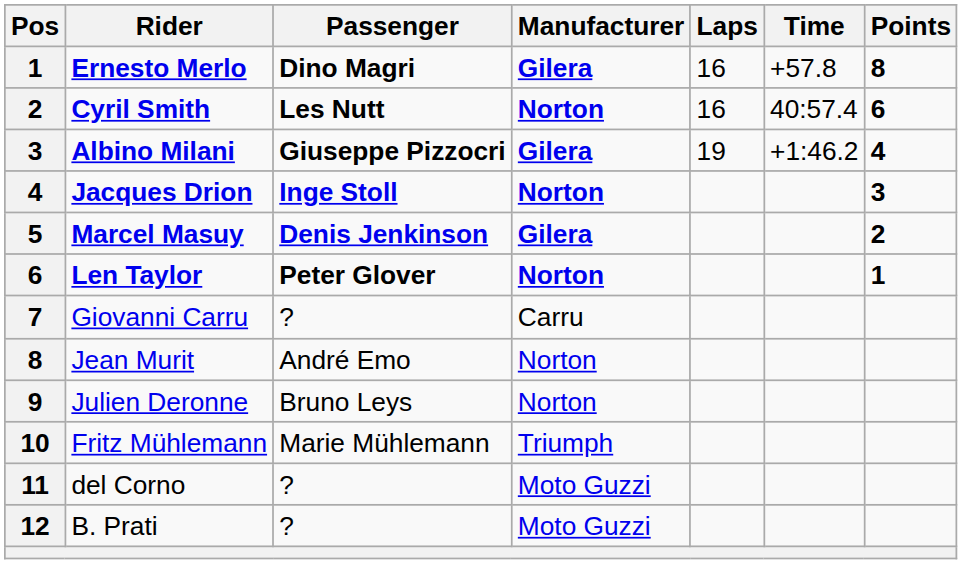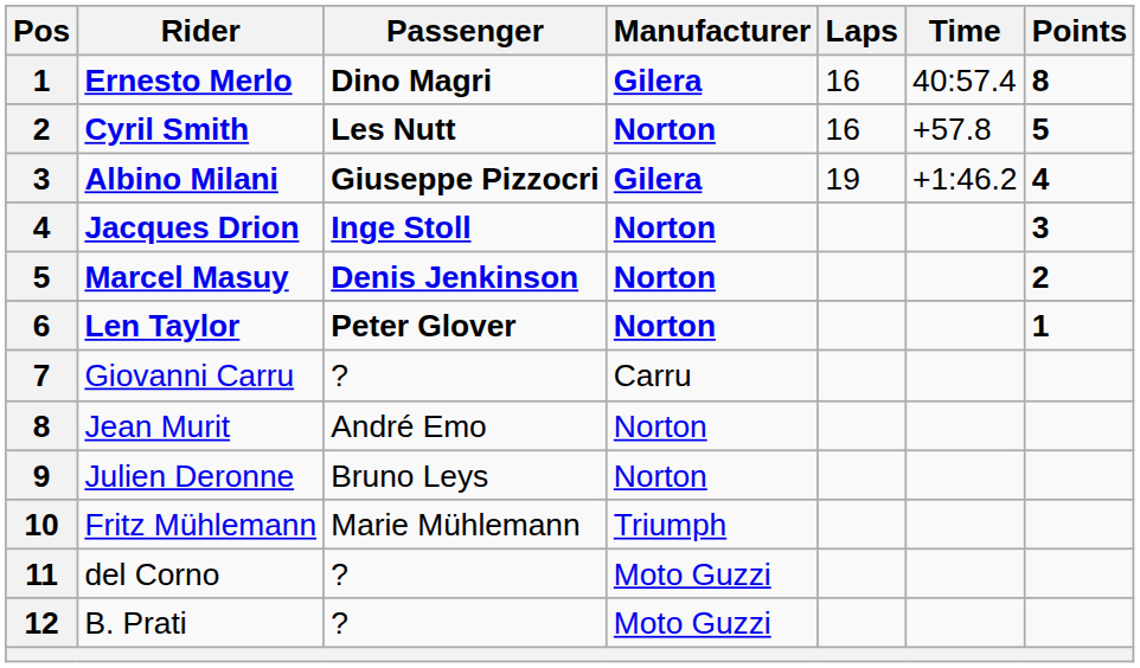 <table class="wikitable" style="font-size: 95%;">
 <tr>
 <th>Pos</th>
 <th>Rider</th>
 <th>Passenger</th>
 <th>Manufacturer</th>
 <th>Laps</th>
 <th>Time</th>
 <th>Points</th>
 </tr>
 <tr>
 <th>1</th>
 <td> <strong><a href='#'>Ernesto Merlo</a></strong></td>
 <td> <strong>Dino Magri</strong></td>
 <td><strong><a href='#'>Gilera</a></strong></td>
 <td>16</td>
-<td>+57.8</td>
+<td>40:57.4</td>
 <td><strong>8</strong></td>
 </tr>
 <tr>
 <th>2</th>
 <td> <strong><a href='#'>Cyril Smith</a></strong></td>
 <td> <strong>Les Nutt</strong></td>
 <td><strong><a href='#'>Norton</a></strong></td>
 <td>16</td>
-<td>40:57.4</td>
-<td><strong>6</strong></td>
+<td>+57.8</td>
+<td><strong>5</strong></td>
 </tr>
 <tr>
 <th>3</th>
 <td> <strong><a href='#'>Albino Milani</a></strong></td>
 <td> <strong>Giuseppe Pizzocri</strong></td>
 <td><strong><a href='#'>Gilera</a></strong></td>
 <td>19</td>
 <td>+1:46.2</td>
 <td><strong>4</strong></td>
 </tr>
 <tr>
 <th>4</th>
 <td> <strong><a href='#'>Jacques Drion</a></strong></td>
 <td> <strong><a href='#'>Inge Stoll</a></strong></td>
 <td><strong><a href='#'>Norton</a></strong></td>
 <td></td>
 <td></td>
 <td><strong>3</strong></td>
 </tr>
 <tr>
 <th>5</th>
 <td> <strong><a href='#'>Marcel Masuy</a></strong></td>
 <td> <strong><a href='#'>Denis Jenkinson</a></strong></td>
-<td><strong><a href='#'>Gilera</a></strong></td>
+<td><strong><a href='#'>Norton</a></strong></td>
 <td></td>
 <td></td>
 <td><strong>2</strong></td>
 </tr>
 <tr>
 <th>6</th>
 <td> <strong><a href='#'>Len Taylor</a></strong></td>
 <td> <strong>Peter Glover</strong></td>
 <td><strong><a href='#'>Norton</a></strong></td>
 <td></td>
 <td></td>
 <td><strong>1</strong></td>
 </tr>
 <tr>
 <th>7</th>
 <td> <a href='#'>Giovanni Carru</a></td>
 <td> ?</td>
 <td>Carru</td>
 <td></td>
 <td></td>
 <td></td>
 </tr>
 <tr>
 <th>8</th>
 <td> <a href='#'>Jean Murit</a></td>
 <td> André Emo</td>
 <td><a href='#'>Norton</a></td>
 <td></td>
 <td></td>
 <td></td>
 </tr>
 <tr>
 <th>9</th>
 <td> <a href='#'>Julien Deronne</a></td>
 <td> Bruno Leys</td>
 <td><a href='#'>Norton</a></td>
 <td></td>
 <td></td>
 <td></td>
 </tr>
 <tr>
 <th>10</th>
 <td> <a href='#'>Fritz Mühlemann</a></td>
 <td> Marie Mühlemann</td>
 <td><a href='#'>Triumph</a></td>
 <td></td>
 <td></td>
 <td></td>
 </tr>
 <tr>
 <th>11</th>
 <td> del Corno</td>
 <td> ?</td>
 <td><a href='#'>Moto Guzzi</a></td>
 <td></td>
 <td></td>
 <td></td>
 </tr>
 <tr>
 <th>12</th>
 <td> B. Prati</td>
 <td> ?</td>
 <td><a href='#'>Moto Guzzi</a></td>
 <td></td>
 <td></td>
 <td></td>
 </tr>
 <tr>
 <th colspan=7></th>
 </tr>
 </table>
